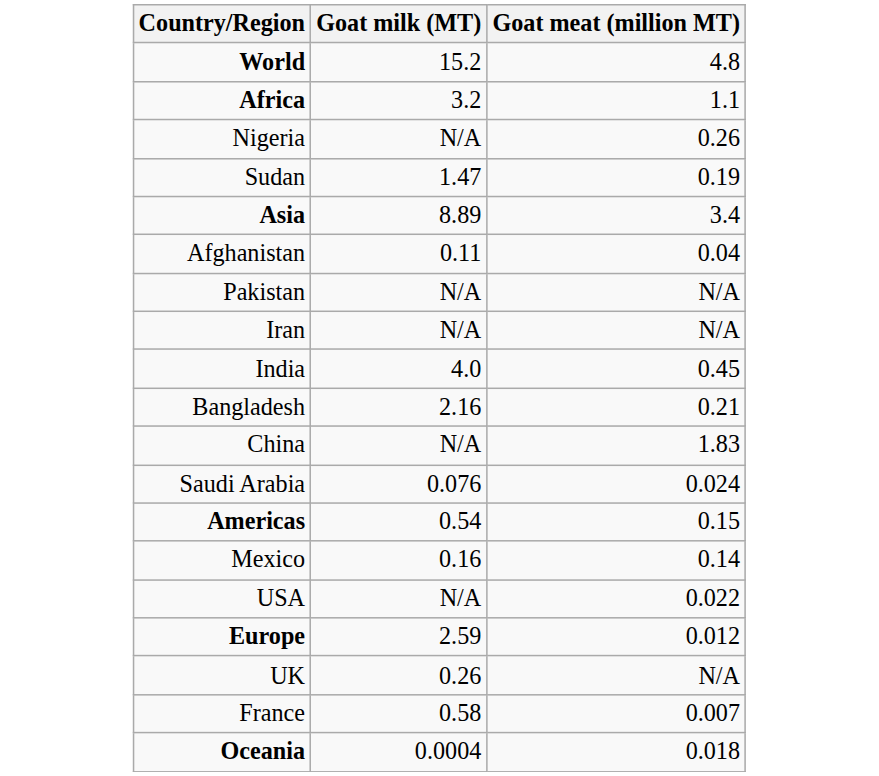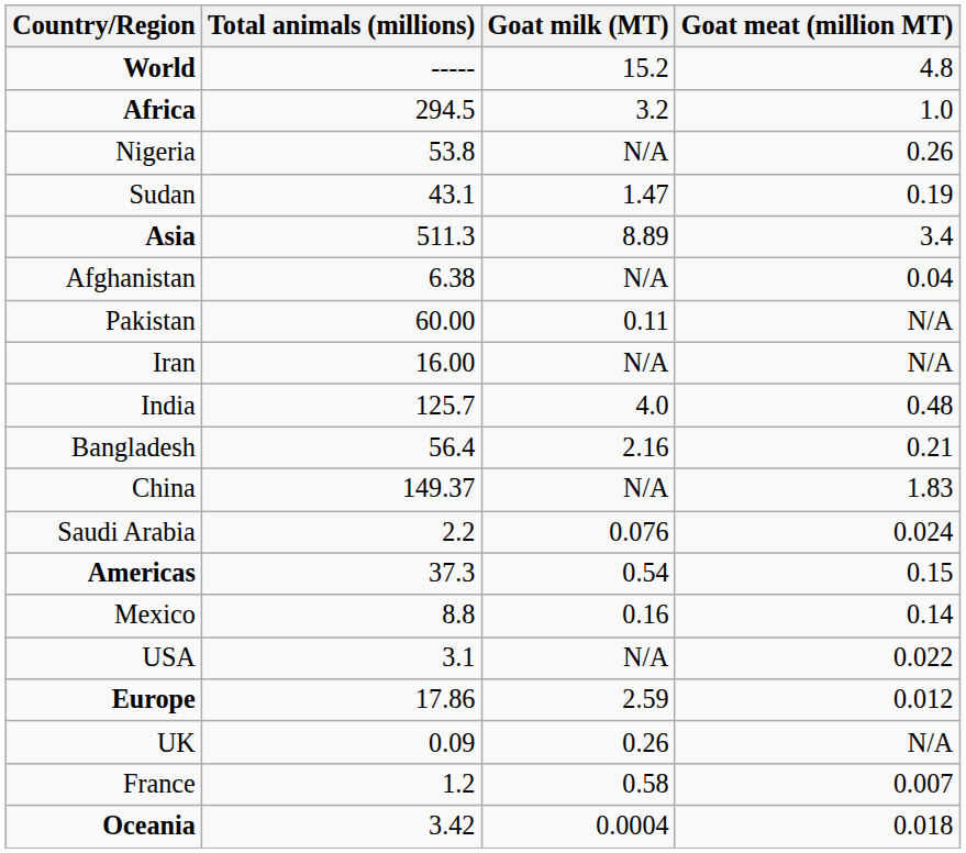 <table class="wikitable sortable" 90%" style="margin:auto;text-align:right">
 <tr>
 <th>Country/Region</th>
+<th>Total animals (millions)</th>
 <th>Goat milk (MT)</th>
 <th>Goat meat (million MT)</th>
 </tr>
 <tr>
 <td><strong>World</strong></td>
+<td>-----</td>
 <td>15.2</td>
 <td>4.8</td>
 </tr>
 <tr>
 <td><strong>Africa</strong></td>
+<td>294.5</td>
 <td>3.2</td>
-<td>1.1</td>
+<td>1.0</td>
 </tr>
 <tr>
 <td>Nigeria</td>
+<td>53.8</td>
 <td>N/A</td>
 <td>0.26</td>
 </tr>
 <tr>
 <td>Sudan</td>
+<td>43.1</td>
 <td>1.47</td>
 <td>0.19</td>
 </tr>
 <tr>
 <td><strong>Asia</strong></td>
+<td>511.3</td>
 <td>8.89</td>
 <td>3.4</td>
 </tr>
 <tr>
 <td>Afghanistan</td>
-<td>0.11</td>
+<td>6.38</td>
+<td>N/A</td>
 <td>0.04</td>
 </tr>
 <tr>
 <td>Pakistan</td>
-<td>N/A</td>
+<td>60.00</td>
+<td>0.11</td>
 <td>N/A</td>
 </tr>
 <tr>
 <td>Iran</td>
+<td>16.00</td>
 <td>N/A</td>
 <td>N/A</td>
 </tr>
 <tr>
 <td>India</td>
+<td>125.7</td>
 <td>4.0</td>
-<td>0.45</td>
+<td>0.48</td>
 </tr>
 <tr>
 <td>Bangladesh</td>
+<td>56.4</td>
 <td>2.16</td>
 <td>0.21</td>
 </tr>
 <tr>
 <td>China</td>
+<td>149.37</td>
 <td>N/A</td>
 <td>1.83</td>
 </tr>
 <tr>
 <td>Saudi Arabia</td>
+<td>2.2</td>
 <td>0.076</td>
 <td>0.024</td>
 </tr>
 <tr>
 <td><strong>Americas</strong></td>
+<td>37.3</td>
 <td>0.54</td>
 <td>0.15</td>
 </tr>
 <tr>
 <td>Mexico</td>
+<td>8.8</td>
 <td>0.16</td>
 <td>0.14</td>
 </tr>
 <tr>
 <td>USA</td>
+<td>3.1</td>
 <td>N/A</td>
 <td>0.022</td>
 </tr>
 <tr>
 <td><strong>Europe</strong></td>
+<td>17.86</td>
 <td>2.59</td>
 <td>0.012</td>
 </tr>
 <tr>
 <td>UK</td>
+<td>0.09</td>
 <td>0.26</td>
 <td>N/A</td>
 </tr>
 <tr>
 <td>France</td>
+<td>1.2</td>
 <td>0.58</td>
 <td>0.007</td>
 </tr>
 <tr>
 <td><strong>Oceania</strong></td>
+<td>3.42</td>
 <td>0.0004</td>
 <td>0.018</td>
 </tr>
 </table>
